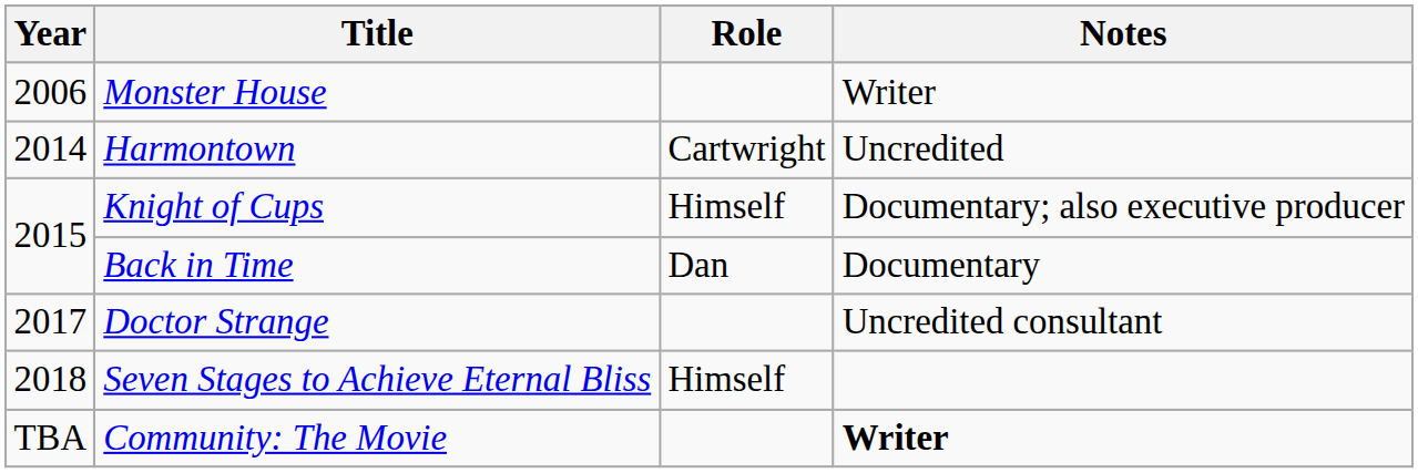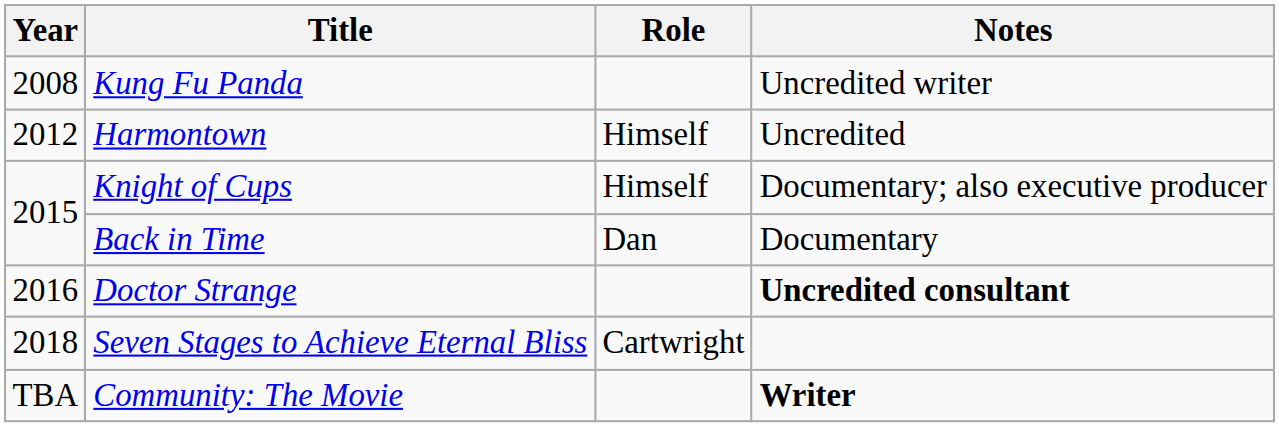 <table class="wikitable sortable">
 <tr>
 <th>Year</th>
 <th>Title</th>
 <th>Role</th>
 <th>Notes</th>
 </tr>
 <tr>
-<td>2006</td>
-<td><em><a href='#'>Monster House</a></em></td>
+<td>2008</td>
+<td><em><a href='#'>Kung Fu Panda</a></em></td>
 <td></td>
-<td>Writer</td>
+<td>Uncredited writer</td>
 </tr>
 <tr>
-<td>2014</td>
+<td>2012</td>
 <td><em><a href='#'>Harmontown</a></em></td>
-<td>Cartwright</td>
+<td>Himself</td>
 <td>Uncredited</td>
 </tr>
 <tr>
 <td rowspan=2>2015</td>
 <td><em><a href='#'>Knight of Cups</a></em></td>
 <td>Himself</td>
 <td>Documentary; also executive producer</td>
 </tr>
 <tr>
 <td><em><a href='#'>Back in Time</a></em></td>
 <td>Dan</td>
 <td>Documentary</td>
 </tr>
 <tr>
-<td>2017</td>
+<td>2016</td>
 <td><em><a href='#'>Doctor Strange</a></em></td>
 <td></td>
-<td>Uncredited consultant</td>
+<td><strong>Uncredited consultant</strong></td>
 </tr>
 <tr>
 <td>2018</td>
 <td><em><a href='#'>Seven Stages to Achieve Eternal Bliss</a></em></td>
-<td>Himself</td>
+<td>Cartwright</td>
 <td></td>
 </tr>
 <tr>
 <td>TBA</td>
 <td><em><a href='#'>Community: The Movie</a></em></td>
 <td></td>
 <td><strong>Writer</strong></td>
 </tr>
 </table>
